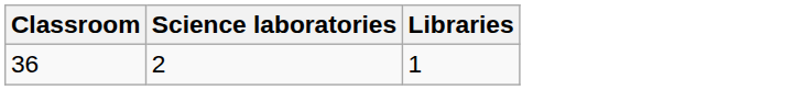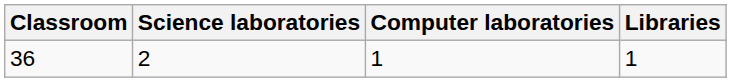 <table class="wikitable">
 <tr>
 <th>Classroom</th>
 <th>Science laboratories</th>
+<th>Computer laboratories</th>
 <th>Libraries</th>
 </tr>
 <tr>
 <td>36</td>
 <td>2</td>
 <td>1</td>
+<td>1</td>
 </tr>
 </table>
